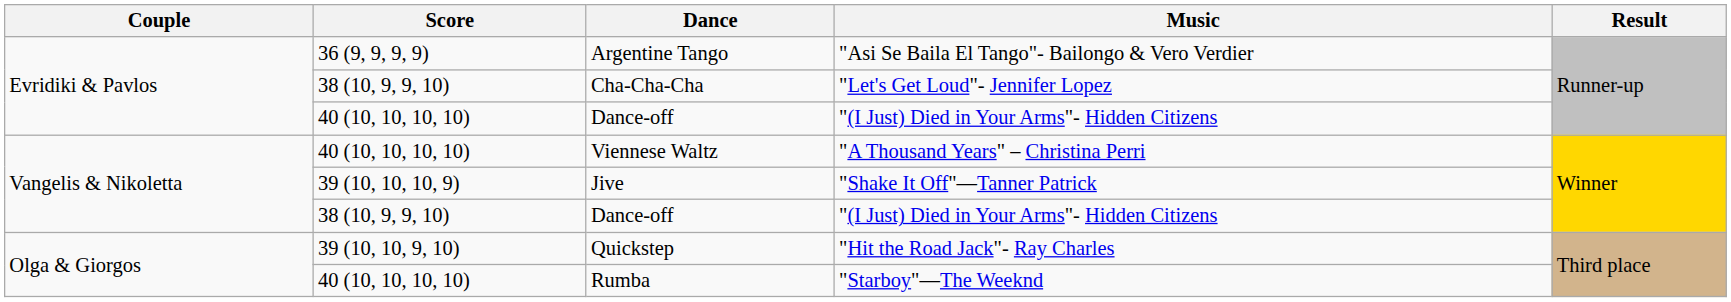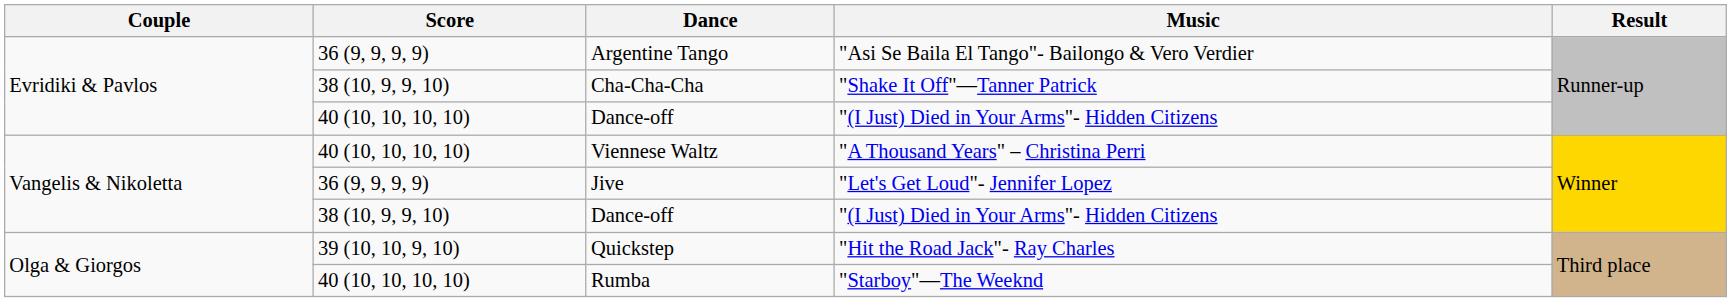 <table class="wikitable sortable" style="width:85%;">
 <tr>
 <th>Couple</th>
 <th>Score</th>
 <th>Dance</th>
 <th>Music</th>
 <th>Result</th>
 </tr>
 <tr>
 <td rowspan="3">Evridiki & Pavlos</td>
 <td>36 (9, 9, 9, 9)</td>
 <td>Argentine Tango</td>
 <td>"Asi Se Baila El Tango"- Bailongo & Vero Verdier</td>
 <td style="background:silver;" rowspan="3">Runner-up</td>
 </tr>
 <tr>
 <td>38 (10, 9, 9, 10)</td>
 <td>Cha-Cha-Cha</td>
-<td>"<a href='#'>Let's Get Loud</a>"- <a href='#'>Jennifer Lopez</a></td>
+<td>"<a href='#'>Shake It Off</a>"—<a href='#'>Tanner Patrick</a></td>
 </tr>
 <tr>
 <td>40 (10, 10, 10, 10)</td>
 <td>Dance-off</td>
 <td>"<a href='#'>(I Just) Died in Your Arms</a>"- <a href='#'>Hidden Citizens</a></td>
 </tr>
 <tr>
 <td rowspan="3">Vangelis & Nikoletta</td>
 <td>40 (10, 10, 10, 10)</td>
 <td>Viennese Waltz</td>
 <td>"<a href='#'>A Thousand Years</a>" – <a href='#'>Christina Perri</a></td>
 <td style="background:gold;" rowspan="3">Winner</td>
 </tr>
 <tr>
-<td>39 (10, 10, 10, 9)</td>
+<td>36 (9, 9, 9, 9)</td>
 <td>Jive</td>
-<td>"<a href='#'>Shake It Off</a>"—<a href='#'>Tanner Patrick</a></td>
+<td>"<a href='#'>Let's Get Loud</a>"- <a href='#'>Jennifer Lopez</a></td>
 </tr>
 <tr>
 <td>38 (10, 9, 9, 10)</td>
 <td>Dance-off</td>
 <td>"<a href='#'>(I Just) Died in Your Arms</a>"- <a href='#'>Hidden Citizens</a></td>
 </tr>
 <tr>
 <td rowspan="2">Olga & Giorgos</td>
 <td>39 (10, 10, 9, 10)</td>
 <td>Quickstep</td>
 <td>"<a href='#'>Hit the Road Jack</a>"- <a href='#'>Ray Charles</a></td>
 <td style="background:tan;" rowspan="2">Third place</td>
 </tr>
 <tr>
 <td>40 (10, 10, 10, 10)</td>
 <td>Rumba</td>
 <td>"<a href='#'>Starboy</a>"—<a href='#'>The Weeknd</a></td>
 </tr>
 </table>
